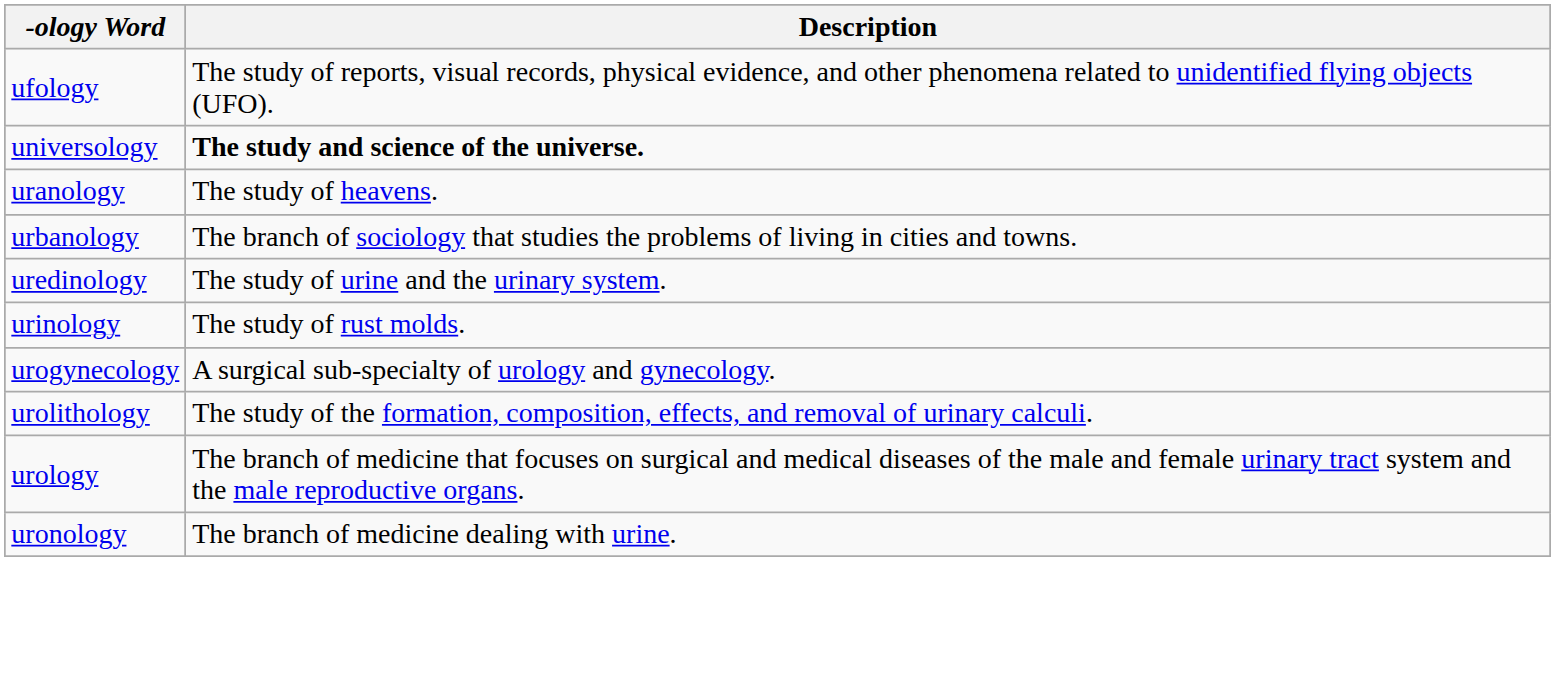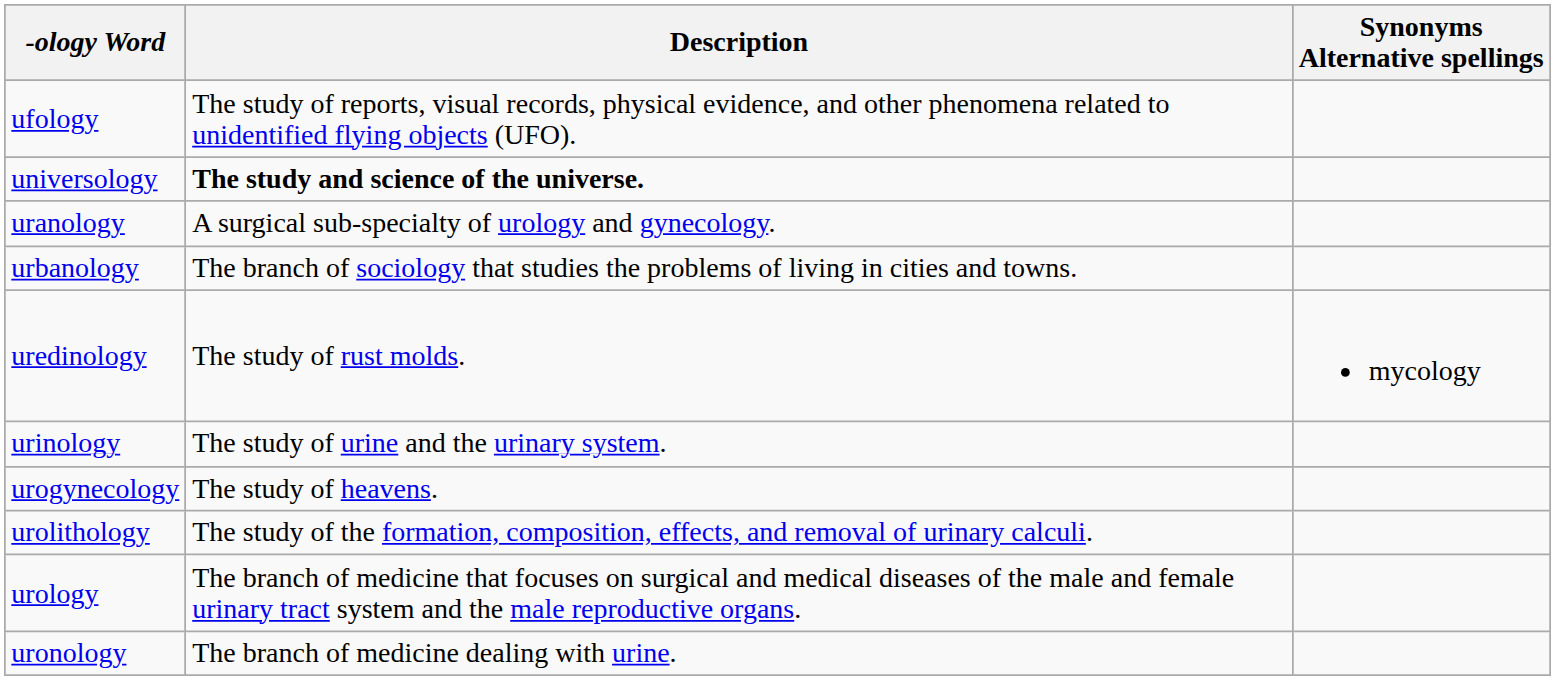 <table class="wikitable" style="width:100%;">
 <tr>
 <th><em>-ology Word</em></th>
 <th>Description</th>
+<th>Synonyms<br>Alternative spellings</th>
 </tr>
 <tr>
 <td><a href='#'>ufology</a></td>
 <td>The study of reports, visual records, physical evidence, and other phenomena related to <a href='#'>unidentified flying objects</a> (UFO).</td>
+<td></td>
 </tr>
 <tr>
 <td><a href='#'>universology</a></td>
 <td><strong>The study and science of the universe.</strong></td>
+<td></td>
 </tr>
 <tr>
 <td><a href='#'>uranology</a></td>
-<td>The study of <a href='#'>heavens</a>.</td>
+<td>A surgical sub-specialty of <a href='#'>urology</a> and <a href='#'>gynecology</a>.</td>
+<td></td>
 </tr>
 <tr>
 <td><a href='#'>urbanology</a></td>
 <td>The branch of <a href='#'>sociology</a> that studies the problems of living in cities and towns.</td>
+<td></td>
 </tr>
 <tr>
 <td><a href='#'>uredinology</a></td>
-<td>The study of <a href='#'>urine</a> and the <a href='#'>urinary system</a>.</td>
+<td>The study of <a href='#'>rust molds</a>.</td>
+<td><br><ul><li>mycology</li></ul></td>
 </tr>
 <tr>
 <td><a href='#'>urinology</a></td>
-<td>The study of <a href='#'>rust molds</a>.</td>
+<td>The study of <a href='#'>urine</a> and the <a href='#'>urinary system</a>.</td>
+<td></td>
 </tr>
 <tr>
 <td><a href='#'>urogynecology</a></td>
-<td>A surgical sub-specialty of <a href='#'>urology</a> and <a href='#'>gynecology</a>.</td>
+<td>The study of <a href='#'>heavens</a>.</td>
+<td></td>
 </tr>
 <tr>
 <td><a href='#'>urolithology</a></td>
 <td>The study of the <a href='#'>formation, composition, effects, and removal of urinary calculi</a>.</td>
+<td></td>
 </tr>
 <tr>
 <td><a href='#'>urology</a></td>
 <td>The branch of medicine that focuses on surgical and medical diseases of the male and female <a href='#'>urinary tract</a> system and the <a href='#'>male reproductive organs</a>.</td>
+<td></td>
 </tr>
 <tr>
 <td><a href='#'>uronology</a></td>
 <td>The branch of medicine dealing with <a href='#'>urine</a>.</td>
+<td></td>
 </tr>
 </table>
